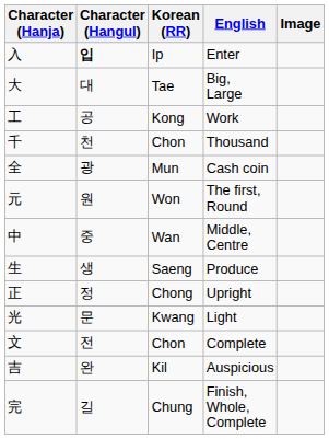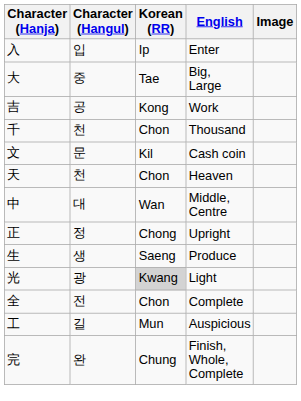 <table class="wikitable">
 <tr>
 <th>Character <br>(<a href='#'>Hanja</a>)</th>
 <th>Character <br>(<a href='#'>Hangul</a>)</th>
 <th>Korean<br>(<a href='#'>RR</a>)</th>
 <th><a href='#'>English</a></th>
 <th>Image</th>
 </tr>
 <tr>
 <td>入</td>
-<td><strong>입</strong></td>
+<td>입</td>
 <td>Ip</td>
 <td>Enter</td>
 <td></td>
 </tr>
 <tr>
 <td>大</td>
-<td>대</td>
+<td>중</td>
 <td>Tae</td>
 <td>Big,<br>Large</td>
 <td></td>
 </tr>
 <tr>
-<td>工</td>
+<td>吉</td>
 <td>공</td>
 <td>Kong</td>
 <td>Work</td>
 <td></td>
 </tr>
 <tr>
 <td>千</td>
 <td>천</td>
 <td>Chon</td>
 <td>Thousand</td>
 <td></td>
 </tr>
 <tr>
-<td>全</td>
-<td>광</td>
-<td>Mun</td>
+<td>文</td>
+<td>문</td>
+<td>Kil</td>
 <td>Cash coin</td>
 <td></td>
 </tr>
 <tr>
-<td>元</td>
-<td>원</td>
-<td>Won</td>
-<td>The first,<br>Round</td>
+<td>天</td>
+<td>천</td>
+<td>Chon</td>
+<td>Heaven</td>
 <td></td>
 </tr>
 <tr>
 <td>中</td>
-<td>중</td>
+<td>대</td>
 <td>Wan</td>
 <td>Middle,<br>Centre</td>
+<td></td>
+</tr>
+<tr>
+<td>正</td>
+<td>정</td>
+<td>Chong</td>
+<td>Upright</td>
 <td></td>
 </tr>
 <tr>
 <td>生</td>
 <td>생</td>
 <td>Saeng</td>
 <td>Produce</td>
 <td></td>
 </tr>
 <tr>
-<td>正</td>
-<td>정</td>
-<td>Chong</td>
-<td>Upright</td>
-<td></td>
-</tr>
-<tr>
 <td>光</td>
-<td>문</td>
-<td>Kwang</td>
+<td>광</td>
+<td style="background: lightgrey;">Kwang</td>
 <td>Light</td>
 <td></td>
 </tr>
 <tr>
-<td>文</td>
+<td>全</td>
 <td>전</td>
 <td>Chon</td>
 <td>Complete</td>
 <td></td>
 </tr>
 <tr>
-<td>吉</td>
-<td>완</td>
-<td>Kil</td>
+<td>工</td>
+<td>길</td>
+<td>Mun</td>
 <td>Auspicious</td>
 <td></td>
 </tr>
 <tr>
 <td>完</td>
-<td>길</td>
+<td>완</td>
 <td>Chung</td>
 <td>Finish,<br>Whole,<br>Complete</td>
 <td></td>
 </tr>
 </table>
